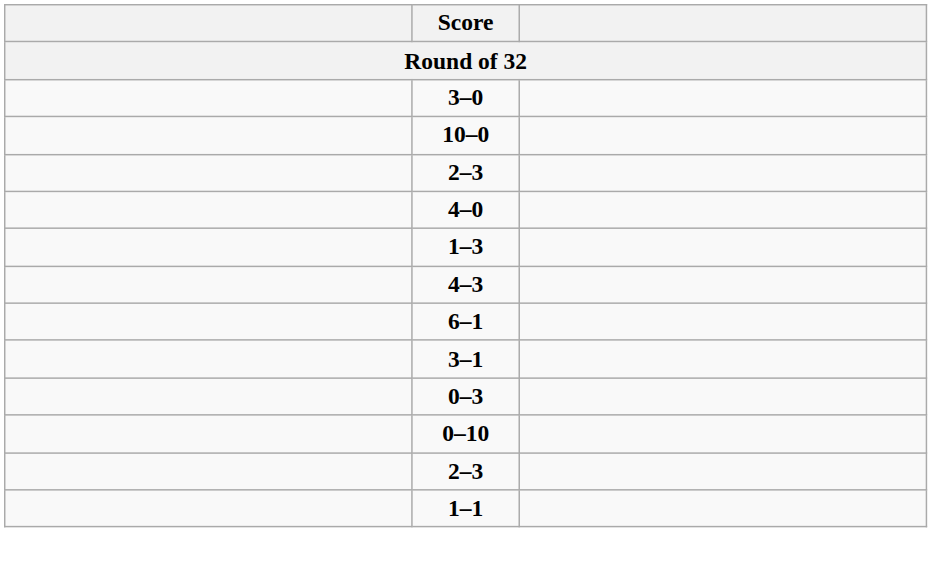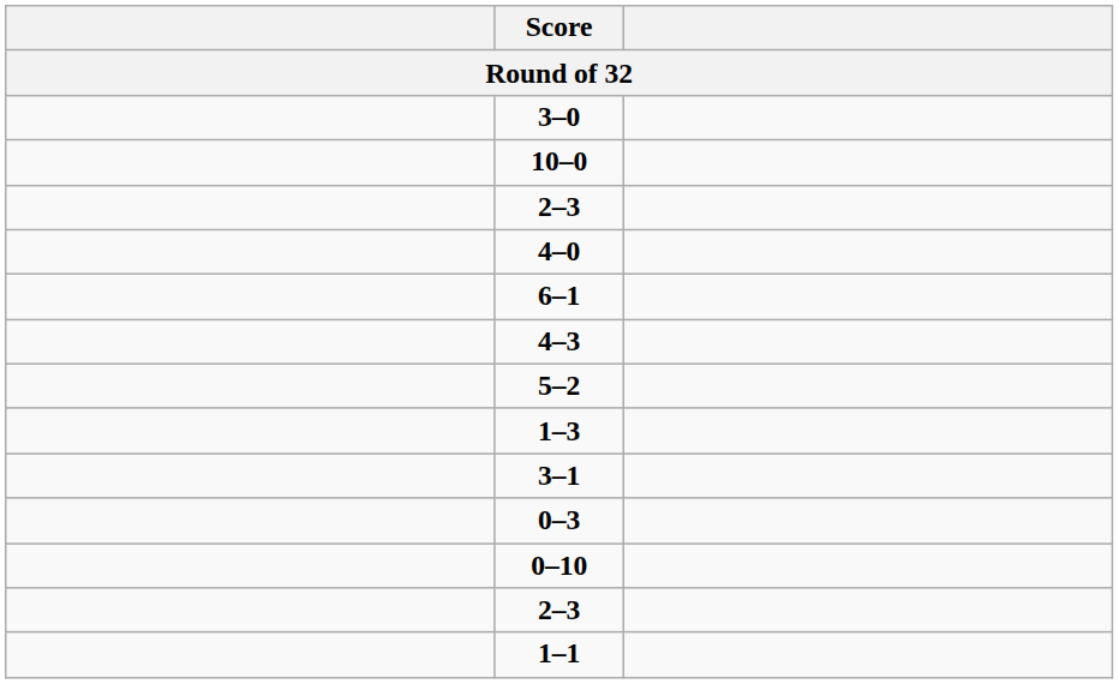 <table class="wikitable" style="text-align: left;">
 <tr>
 <th align="right" width="270"></th>
 <th width="65">Score</th>
 <th align="left" width="270"></th>
 </tr>
 <tr>
 <th colspan="3">Round of 32</th>
 </tr>
 <tr>
 <td><strong></strong></td>
 <td align=center><strong>3–0</strong></td>
 <td></td>
 </tr>
 <tr>
 <td><strong></strong></td>
 <td align=center><strong>10–0</strong></td>
 <td></td>
 </tr>
 <tr>
 <td></td>
 <td align=center><strong>2–3</strong></td>
 <td><strong></strong></td>
 </tr>
 <tr>
 <td><strong></strong></td>
 <td align=center><strong>4–0</strong></td>
 <td></td>
 </tr>
 <tr>
+<td><strong></strong></td>
+<td align=center><strong>6–1</strong></td>
 <td></td>
-<td align=center><strong>1–3</strong></td>
-<td><strong></strong></td>
 </tr>
 <tr>
 <td><strong></strong></td>
 <td align=center><strong>4–3</strong></td>
 <td></td>
 </tr>
 <tr>
 <td><strong></strong></td>
-<td align=center><strong>6–1</strong></td>
+<td align=center><strong>5–2</strong></td>
 <td></td>
+</tr>
+<tr>
+<td></td>
+<td align=center><strong>1–3</strong></td>
+<td><strong></strong></td>
 </tr>
 <tr>
 <td><strong></strong></td>
 <td align=center><strong>3–1</strong></td>
 <td></td>
 </tr>
 <tr>
 <td></td>
 <td align=center><strong>0–3</strong></td>
 <td><strong></strong></td>
 </tr>
 <tr>
 <td></td>
 <td align=center><strong>0–10</strong></td>
 <td><strong></strong></td>
 </tr>
 <tr>
 <td></td>
 <td align=center><strong>2–3</strong></td>
 <td><strong></strong></td>
 </tr>
 <tr>
 <td></td>
 <td align=center><strong>1–1</strong></td>
 <td><strong></strong></td>
 </tr>
 </table>
